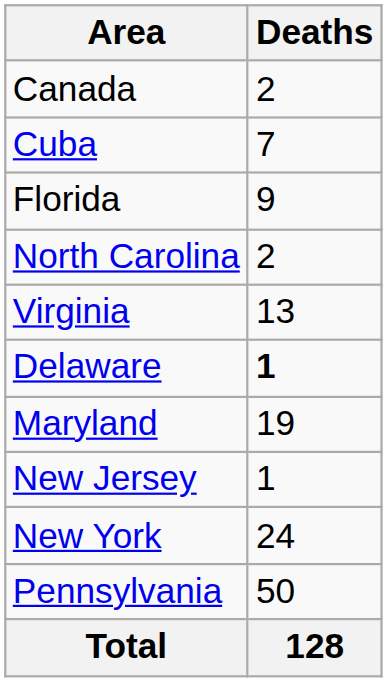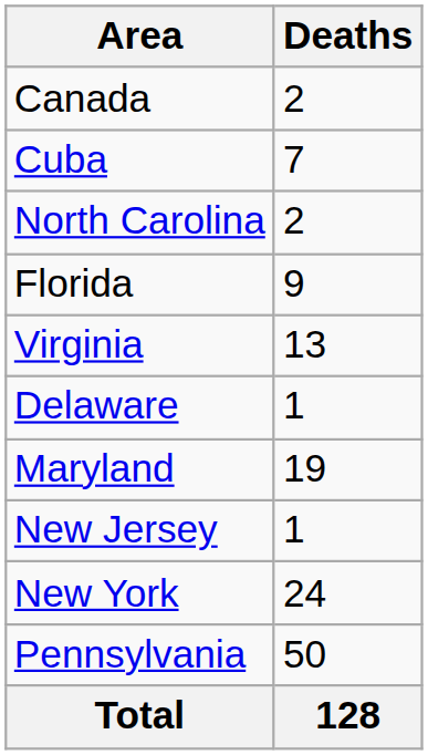 <table class="wikitable" align="right">
 <tr>
 <th>Area</th>
 <th>Deaths</th>
 </tr>
 <tr>
 <td>Canada</td>
 <td>2</td>
 </tr>
 <tr>
 <td><a href='#'>Cuba</a></td>
 <td>7</td>
 </tr>
 <tr>
+<td><a href='#'>North Carolina</a></td>
+<td>2</td>
+</tr>
+<tr>
 <td>Florida</td>
 <td>9</td>
-</tr>
-<tr>
-<td><a href='#'>North Carolina</a></td>
-<td>2</td>
 </tr>
 <tr>
 <td><a href='#'>Virginia</a></td>
 <td>13</td>
 </tr>
 <tr>
 <td><a href='#'>Delaware</a></td>
-<td><strong>1</strong></td>
+<td>1</td>
 </tr>
 <tr>
 <td><a href='#'>Maryland</a></td>
 <td>19</td>
 </tr>
 <tr>
 <td><a href='#'>New Jersey</a></td>
 <td>1</td>
 </tr>
 <tr>
 <td><a href='#'>New York</a></td>
 <td>24</td>
 </tr>
 <tr>
 <td><a href='#'>Pennsylvania</a></td>
 <td>50</td>
 </tr>
 <tr>
 <th>Total</th>
 <th>128</th>
 </tr>
 </table>
